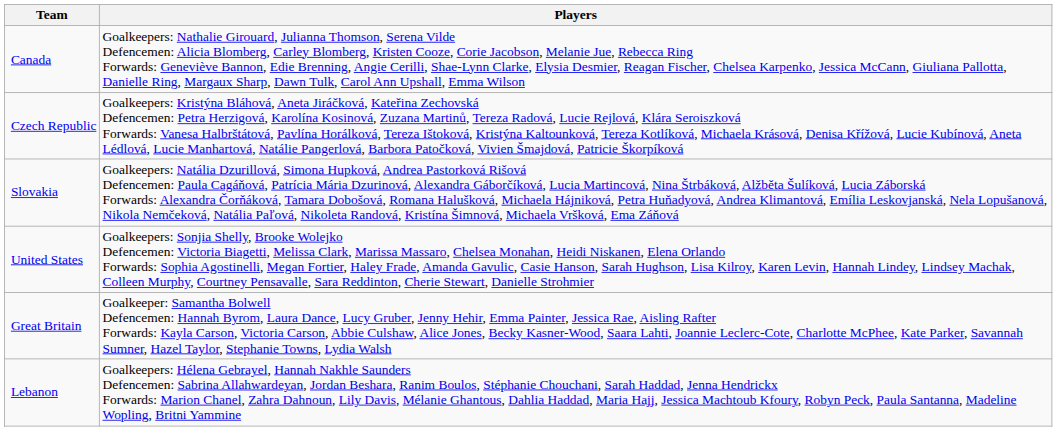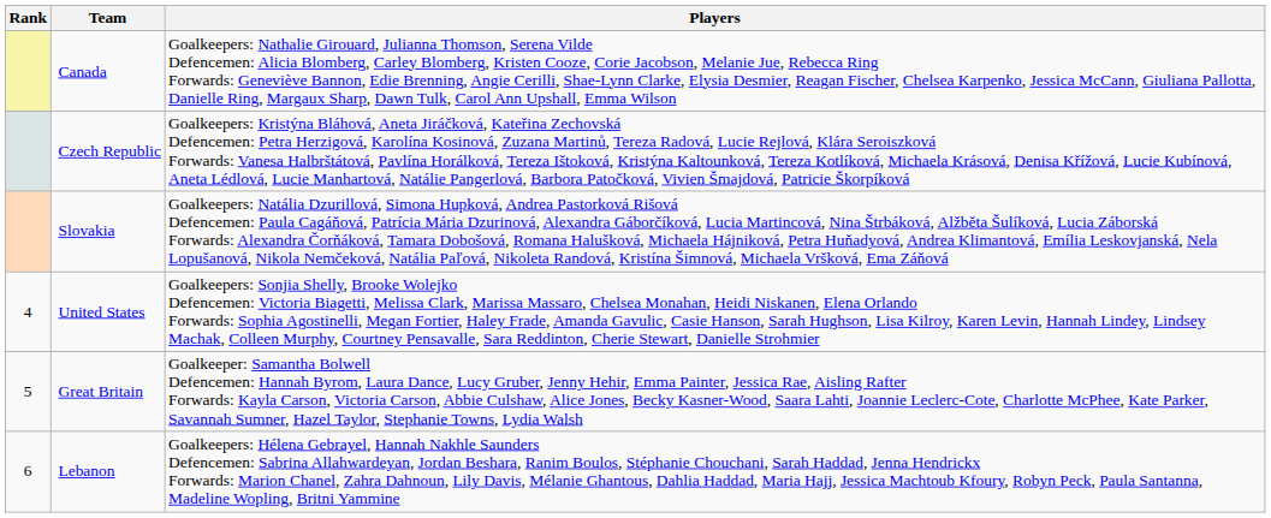 <table class="wikitable">
 <tr>
+<th>Rank</th>
 <th>Team</th>
 <th>Players</th>
 </tr>
 <tr>
+<td bgcolor="#F7F6A8" align="center"></td>
 <td style="white-space:nowrap;"> <a href='#'>Canada</a></td>
 <td>Goalkeepers: <a href='#'>Nathalie Girouard</a>, <a href='#'>Julianna Thomson</a>, <a href='#'>Serena Vilde</a><br>Defencemen: <a href='#'>Alicia Blomberg</a>, <a href='#'>Carley Blomberg</a>, <a href='#'>Kristen Cooze</a>, <a href='#'>Corie Jacobson</a>, <a href='#'>Melanie Jue</a>, <a href='#'>Rebecca Ring</a><br>Forwards: <a href='#'>Geneviève Bannon</a>, <a href='#'>Edie Brenning</a>, <a href='#'>Angie Cerilli</a>, <a href='#'>Shae-Lynn Clarke</a>, <a href='#'>Elysia Desmier</a>, <a href='#'>Reagan Fischer</a>, <a href='#'>Chelsea Karpenko</a>, <a href='#'>Jessica McCann</a>, <a href='#'>Giuliana Pallotta</a>, <a href='#'>Danielle Ring</a>, <a href='#'>Margaux Sharp</a>, <a href='#'>Dawn Tulk</a>, <a href='#'>Carol Ann Upshall</a>, <a href='#'>Emma Wilson</a></td>
 </tr>
 <tr>
+<td bgcolor="#DCE5E5" align="center"></td>
 <td style="white-space:nowrap;"> <a href='#'>Czech Republic</a></td>
 <td>Goalkeepers: <a href='#'>Kristýna Bláhová</a>, <a href='#'>Aneta Jiráčková</a>, <a href='#'>Kateřina Zechovská</a><br>Defencemen: <a href='#'>Petra Herzigová</a>, <a href='#'>Karolína Kosinová</a>, <a href='#'>Zuzana Martinů</a>, <a href='#'>Tereza Radová</a>, <a href='#'>Lucie Rejlová</a>, <a href='#'>Klára Seroiszková</a><br>Forwards: <a href='#'>Vanesa Halbrštátová</a>, <a href='#'>Pavlína Horálková</a>, <a href='#'>Tereza Ištoková</a>, <a href='#'>Kristýna Kaltounková</a>, <a href='#'>Tereza Kotlíková</a>, <a href='#'>Michaela Krásová</a>, <a href='#'>Denisa Křížová</a>, <a href='#'>Lucie Kubínová</a>, <a href='#'>Aneta Lédlová</a>, <a href='#'>Lucie Manhartová</a>, <a href='#'>Natálie Pangerlová</a>, <a href='#'>Barbora Patočková</a>, <a href='#'>Vivien Šmajdová</a>, <a href='#'>Patricie Škorpíková</a></td>
 </tr>
 <tr>
+<td bgcolor="#FFDAB9" align="center"></td>
 <td style="white-space:nowrap;"> <a href='#'>Slovakia</a></td>
 <td>Goalkeepers: <a href='#'>Natália Dzurillová</a>, <a href='#'>Simona Hupková</a>, <a href='#'>Andrea Pastorková Rišová</a><br>Defencemen: <a href='#'>Paula Cagáňová</a>, <a href='#'>Patrícia Mária Dzurinová</a>, <a href='#'>Alexandra Gáborčíková</a>, <a href='#'>Lucia Martincová</a>, <a href='#'>Nina Štrbáková</a>, <a href='#'>Alžběta Šulíková</a>, <a href='#'>Lucia Záborská</a><br>Forwards: <a href='#'>Alexandra Čorňáková</a>, <a href='#'>Tamara Dobošová</a>, <a href='#'>Romana Halušková</a>, <a href='#'>Michaela Hájniková</a>, <a href='#'>Petra Huňadyová</a>, <a href='#'>Andrea Klimantová</a>, <a href='#'>Emília Leskovjanská</a>, <a href='#'>Nela Lopušanová</a>, <a href='#'>Nikola Nemčeková</a>, <a href='#'>Natália Paľová</a>, <a href='#'>Nikoleta Randová</a>, <a href='#'>Kristína Šimnová</a>, <a href='#'>Michaela Vršková</a>, <a href='#'>Ema Záňová</a></td>
 </tr>
 <tr>
+<td align="center">4</td>
 <td style="white-space:nowrap;"> <a href='#'>United States</a></td>
 <td>Goalkeepers: <a href='#'>Sonjia Shelly</a>, <a href='#'>Brooke Wolejko</a><br>Defencemen: <a href='#'>Victoria Biagetti</a>, <a href='#'>Melissa Clark</a>, <a href='#'>Marissa Massaro</a>, <a href='#'>Chelsea Monahan</a>, <a href='#'>Heidi Niskanen</a>, <a href='#'>Elena Orlando</a><br>Forwards: <a href='#'>Sophia Agostinelli</a>, <a href='#'>Megan Fortier</a>, <a href='#'>Haley Frade</a>, <a href='#'>Amanda Gavulic</a>, <a href='#'>Casie Hanson</a>, <a href='#'>Sarah Hughson</a>, <a href='#'>Lisa Kilroy</a>, <a href='#'>Karen Levin</a>, <a href='#'>Hannah Lindey</a>, <a href='#'>Lindsey Machak</a>, <a href='#'>Colleen Murphy</a>, <a href='#'>Courtney Pensavalle</a>, <a href='#'>Sara Reddinton</a>, <a href='#'>Cherie Stewart</a>, <a href='#'>Danielle Strohmier</a></td>
 </tr>
 <tr>
+<td align="center">5</td>
 <td style="white-space:nowrap;"> <a href='#'>Great Britain</a></td>
 <td>Goalkeeper: <a href='#'>Samantha Bolwell</a><br>Defencemen: <a href='#'>Hannah Byrom</a>, <a href='#'>Laura Dance</a>, <a href='#'>Lucy Gruber</a>, <a href='#'>Jenny Hehir</a>, <a href='#'>Emma Painter</a>, <a href='#'>Jessica Rae</a>, <a href='#'>Aisling Rafter</a><br>Forwards: <a href='#'>Kayla Carson</a>, <a href='#'>Victoria Carson</a>, <a href='#'>Abbie Culshaw</a>, <a href='#'>Alice Jones</a>, <a href='#'>Becky Kasner-Wood</a>, <a href='#'>Saara Lahti</a>, <a href='#'>Joannie Leclerc-Cote</a>, <a href='#'>Charlotte McPhee</a>, <a href='#'>Kate Parker</a>, <a href='#'>Savannah Sumner</a>, <a href='#'>Hazel Taylor</a>, <a href='#'>Stephanie Towns</a>, <a href='#'>Lydia Walsh</a></td>
 </tr>
 <tr>
+<td align="center">6</td>
 <td style="white-space:nowrap;"> <a href='#'>Lebanon</a></td>
 <td>Goalkeepers: <a href='#'>Hélena Gebrayel</a>, <a href='#'>Hannah Nakhle Saunders</a><br>Defencemen: <a href='#'>Sabrina Allahwardeyan</a>, <a href='#'>Jordan Beshara</a>, <a href='#'>Ranim Boulos</a>, <a href='#'>Stéphanie Chouchani</a>, <a href='#'>Sarah Haddad</a>, <a href='#'>Jenna Hendrickx</a><br>Forwards: <a href='#'>Marion Chanel</a>, <a href='#'>Zahra Dahnoun</a>, <a href='#'>Lily Davis</a>, <a href='#'>Mélanie Ghantous</a>, <a href='#'>Dahlia Haddad</a>, <a href='#'>Maria Hajj</a>, <a href='#'>Jessica Machtoub Kfoury</a>, <a href='#'>Robyn Peck</a>, <a href='#'>Paula Santanna</a>, <a href='#'>Madeline Wopling</a>, <a href='#'>Britni Yammine</a></td>
 </tr>
 </table>
